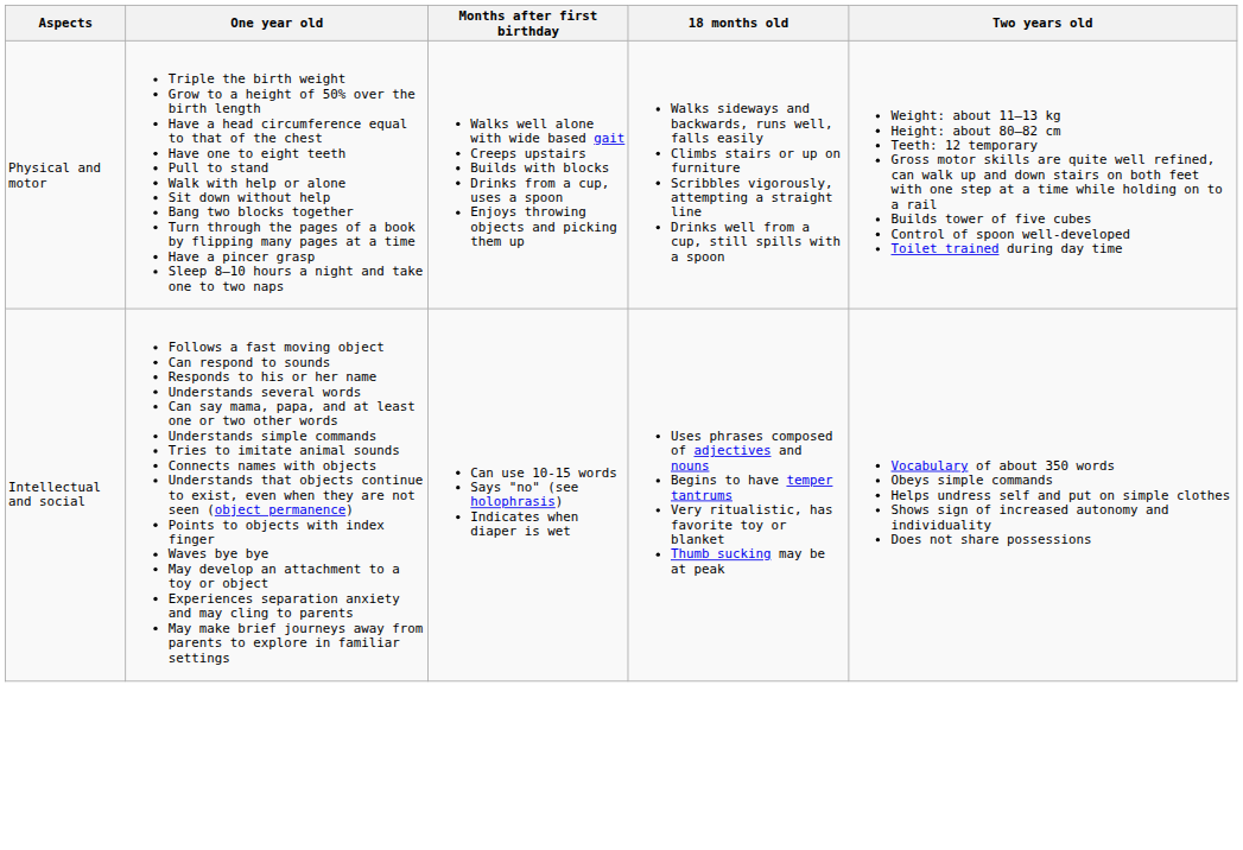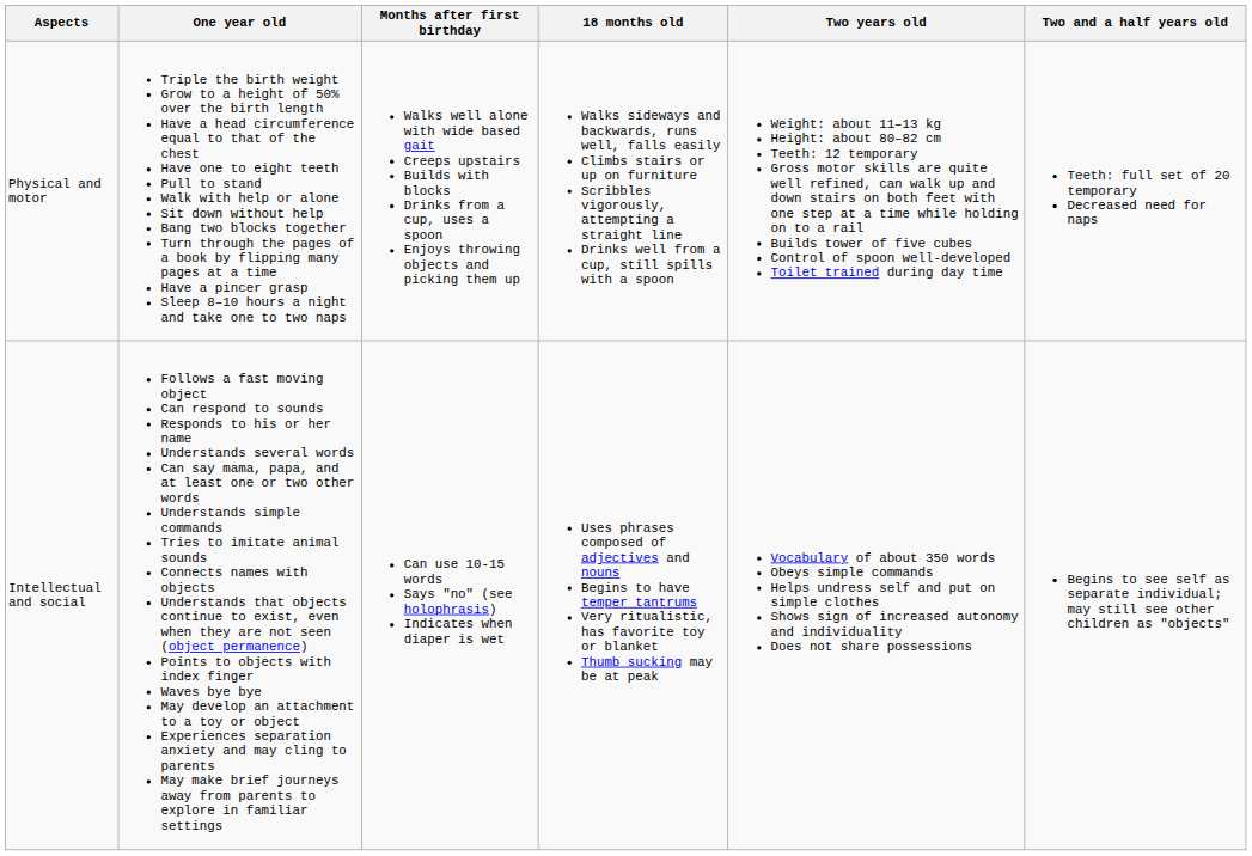 <table class="wikitable">
 <tr>
 <th>Aspects</th>
 <th>One year old</th>
 <th>Months after first birthday</th>
 <th>18 months old</th>
 <th>Two years old</th>
+<th>Two and a half years old</th>
 </tr>
 <tr>
 <td>Physical and motor</td>
 <td><br><ul><li>Triple the birth weight</li><li>Grow to a height of 50% over the birth length</li><li>Have a head circumference equal to that of the chest</li><li>Have one to eight teeth</li><li>Pull to stand</li><li>Walk with help or alone</li><li>Sit down without help</li><li>Bang two blocks together</li><li>Turn through the pages of a book by flipping many pages at a time</li><li>Have a pincer grasp</li><li>Sleep 8–10 hours a night and take one to two naps</li></ul></td>
 <td><br><ul><li>Walks well alone with wide based <a href='#'>gait</a></li><li>Creeps upstairs</li><li>Builds with blocks</li><li>Drinks from a cup, uses a spoon</li><li>Enjoys throwing objects and picking them up</li></ul></td>
 <td><br><ul><li>Walks sideways and backwards, runs well, falls easily</li><li>Climbs stairs or up on furniture</li><li>Scribbles vigorously, attempting a straight line</li><li>Drinks well from a cup, still spills with a spoon</li></ul></td>
 <td><br><ul><li>Weight: about 11–13 kg</li><li>Height: about 80–82 cm</li><li>Teeth: 12 temporary</li><li>Gross motor skills are quite well refined, can walk up and down stairs on both feet with one step at a time while holding on to a rail</li><li>Builds tower of five cubes</li><li>Control of spoon well-developed</li><li><a href='#'>Toilet trained</a> during day time</li></ul></td>
+<td><br><ul><li>Teeth: full set of 20 temporary</li><li>Decreased need for naps</li></ul></td>
 </tr>
 <tr>
 <td>Intellectual and social</td>
 <td><br><ul><li>Follows a fast moving object</li><li>Can respond to sounds</li><li>Responds to his or her name</li><li>Understands several words</li><li>Can say mama, papa, and at least one or two other words</li><li>Understands simple commands</li><li>Tries to imitate animal sounds</li><li>Connects names with objects</li><li>Understands that objects continue to exist, even when they are not seen (<a href='#'>object permanence</a>)</li><li>Points to objects with index finger</li><li>Waves bye bye</li><li>May develop an attachment to a toy or object</li><li>Experiences separation anxiety and may cling to parents</li><li>May make brief journeys away from parents to explore in familiar settings</li></ul></td>
 <td><br><ul><li>Can use 10-15 words</li><li>Says "no" (see <a href='#'>holophrasis</a>)</li><li>Indicates when diaper is wet</li></ul></td>
 <td><br><ul><li>Uses phrases composed of <a href='#'>adjectives</a> and <a href='#'>nouns</a></li><li>Begins to have <a href='#'>temper tantrums</a></li><li>Very ritualistic, has favorite toy or blanket</li><li><a href='#'>Thumb sucking</a> may be at peak</li></ul></td>
 <td><br><ul><li><a href='#'>Vocabulary</a> of about 350 words</li><li>Obeys simple commands</li><li>Helps undress self and put on simple clothes</li><li>Shows sign of increased autonomy and individuality</li><li>Does not share possessions</li></ul></td>
+<td><br><ul><li>Begins to see self as separate individual; may still see other children as "objects"</li></ul></td>
 </tr>
 </table>
